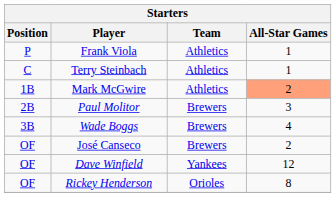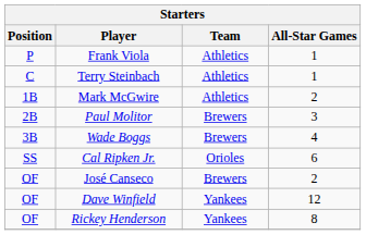 <table class="wikitable" style="font-size: 100%; text-align:center;">
 <tr>
 <th colspan="4">Starters</th>
 </tr>
 <tr>
 <th>Position</th>
 <th width="150">Player</th>
 <th width="100">Team</th>
 <th>All-Star Games</th>
 </tr>
 <tr>
 <td><a href='#'>P</a></td>
 <td><a href='#'>Frank Viola</a></td>
 <td><a href='#'>Athletics</a></td>
 <td>1</td>
 </tr>
 <tr>
 <td><a href='#'>C</a></td>
 <td><a href='#'>Terry Steinbach</a></td>
 <td><a href='#'>Athletics</a></td>
 <td>1</td>
 </tr>
 <tr>
 <td><a href='#'>1B</a></td>
 <td><a href='#'>Mark McGwire</a></td>
 <td><a href='#'>Athletics</a></td>
-<td style="background: lightsalmon;">2</td>
+<td>2</td>
 </tr>
 <tr>
 <td><a href='#'>2B</a></td>
 <td><em><a href='#'>Paul Molitor</a></em></td>
 <td><a href='#'>Brewers</a></td>
 <td>3</td>
 </tr>
 <tr>
 <td><a href='#'>3B</a></td>
 <td><em><a href='#'>Wade Boggs</a></em></td>
 <td><a href='#'>Brewers</a></td>
 <td>4</td>
+</tr>
+<tr>
+<td><a href='#'>SS</a></td>
+<td><em><a href='#'>Cal Ripken Jr.</a></em></td>
+<td><a href='#'>Orioles</a></td>
+<td>6</td>
 </tr>
 <tr>
 <td><a href='#'>OF</a></td>
 <td><a href='#'>José Canseco</a></td>
 <td><a href='#'>Brewers</a></td>
 <td>2</td>
 </tr>
 <tr>
 <td><a href='#'>OF</a></td>
 <td><em><a href='#'>Dave Winfield</a></em></td>
 <td><a href='#'>Yankees</a></td>
 <td>12</td>
 </tr>
 <tr>
 <td><a href='#'>OF</a></td>
 <td><em><a href='#'>Rickey Henderson</a></em></td>
-<td><a href='#'>Orioles</a></td>
+<td><a href='#'>Yankees</a></td>
 <td>8</td>
 </tr>
 <tr>
 </tr>
 </table>
